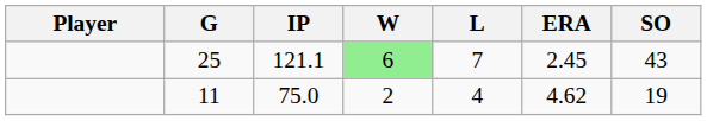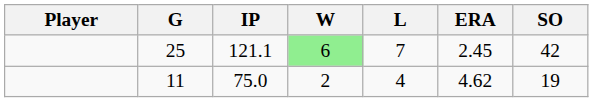 <table class="wikitable sortable">
 <tr>
 <th bgcolor="#DDDDFF" width="16%">Player</th>
 <th bgcolor="#DDDDFF" width="9%">G</th>
 <th bgcolor="#DDDDFF" width="9%">IP</th>
 <th bgcolor="#DDDDFF" width="9%">W</th>
 <th bgcolor="#DDDDFF" width="9%">L</th>
 <th bgcolor="#DDDDFF" width="9%">ERA</th>
 <th bgcolor="#DDDDFF" width="9%">SO</th>
 </tr>
 <tr align="center">
 <td></td>
 <td>25</td>
 <td>121.1</td>
 <td style="background: lightgreen;">6</td>
 <td>7</td>
 <td>2.45</td>
-<td>43</td>
+<td>42</td>
 </tr>
 <tr align="center">
 <td></td>
 <td>11</td>
 <td>75.0</td>
 <td>2</td>
 <td>4</td>
 <td>4.62</td>
 <td>19</td>
 </tr>
 </table>
